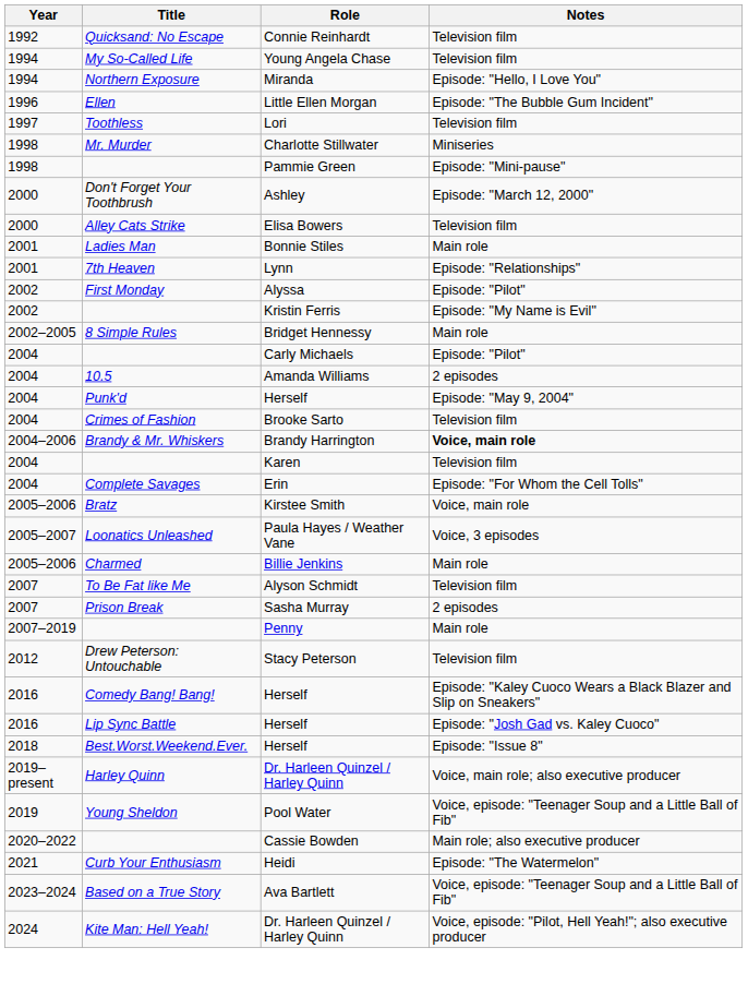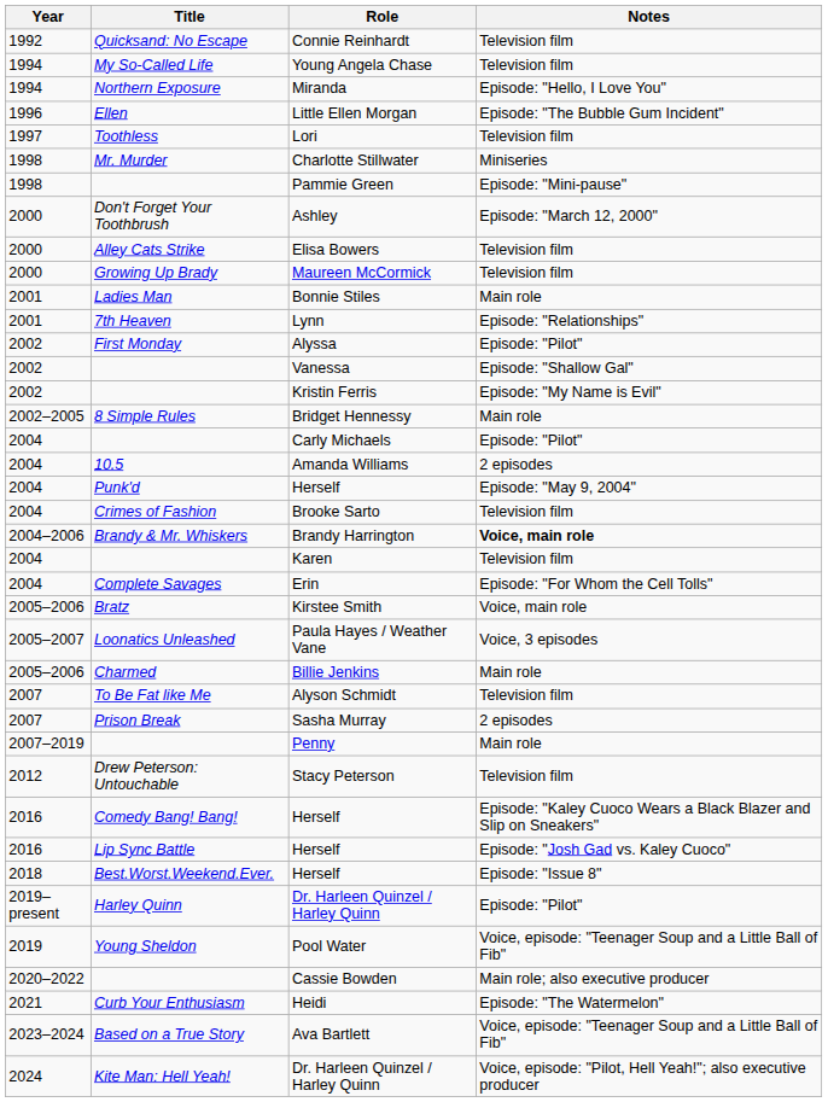 <table class="wikitable sortable">
 <tr>
 <th>Year</th>
 <th>Title</th>
 <th>Role</th>
 <th class="unsortable">Notes</th>
 </tr>
 <tr>
 <td>1992</td>
 <td><em><a href='#'>Quicksand: No Escape</a></em></td>
 <td>Connie Reinhardt</td>
 <td>Television film</td>
 </tr>
 <tr>
 <td>1994</td>
 <td><em><a href='#'>My So-Called Life</a></em></td>
 <td>Young Angela Chase</td>
 <td>Television film</td>
 </tr>
 <tr>
 <td>1994</td>
 <td><em><a href='#'>Northern Exposure</a></em></td>
 <td>Miranda</td>
 <td>Episode: "Hello, I Love You"</td>
 </tr>
 <tr>
 <td>1996</td>
 <td><em><a href='#'>Ellen</a></em></td>
 <td>Little Ellen Morgan</td>
 <td>Episode: "The Bubble Gum Incident"</td>
 </tr>
 <tr>
 <td>1997</td>
 <td><em><a href='#'>Toothless</a></em></td>
 <td>Lori</td>
 <td>Television film</td>
 </tr>
 <tr>
 <td>1998</td>
 <td><em><a href='#'>Mr. Murder</a></em></td>
 <td>Charlotte Stillwater</td>
 <td>Miniseries</td>
 </tr>
 <tr>
 <td>1998</td>
 <td><em></em></td>
 <td>Pammie Green</td>
 <td>Episode: "Mini-pause"</td>
 </tr>
 <tr>
 <td>2000</td>
 <td><em>Don't Forget Your Toothbrush</em></td>
 <td>Ashley</td>
 <td>Episode: "March 12, 2000"</td>
 </tr>
 <tr>
 <td>2000</td>
 <td><em><a href='#'>Alley Cats Strike</a></em></td>
 <td>Elisa Bowers</td>
 <td>Television film</td>
 </tr>
 <tr>
+<td>2000</td>
+<td><em><a href='#'>Growing Up Brady</a></em></td>
+<td><a href='#'>Maureen McCormick</a></td>
+<td>Television film</td>
+</tr>
+<tr>
 <td>2001</td>
 <td><em><a href='#'>Ladies Man</a></em></td>
 <td>Bonnie Stiles</td>
 <td>Main role</td>
 </tr>
 <tr>
 <td>2001</td>
 <td><em><a href='#'>7th Heaven</a></em></td>
 <td>Lynn</td>
 <td>Episode: "Relationships"</td>
 </tr>
 <tr>
 <td>2002</td>
 <td><em><a href='#'>First Monday</a></em></td>
 <td>Alyssa</td>
 <td>Episode: "Pilot"</td>
+</tr>
+<tr>
+<td>2002</td>
+<td><em></em></td>
+<td>Vanessa</td>
+<td>Episode: "Shallow Gal"</td>
 </tr>
 <tr>
 <td>2002</td>
 <td><em></em></td>
 <td>Kristin Ferris</td>
 <td>Episode: "My Name is Evil"</td>
 </tr>
 <tr>
 <td>2002–2005</td>
 <td><em><a href='#'>8 Simple Rules</a></em></td>
 <td>Bridget Hennessy</td>
 <td>Main role</td>
 </tr>
 <tr>
 <td>2004</td>
 <td><em></em></td>
 <td>Carly Michaels</td>
 <td>Episode: "Pilot"</td>
 </tr>
 <tr>
 <td>2004</td>
 <td><em><a href='#'>10.5</a></em></td>
 <td>Amanda Williams</td>
 <td>2 episodes</td>
 </tr>
 <tr>
 <td>2004</td>
 <td><em><a href='#'>Punk'd</a></em></td>
 <td>Herself</td>
 <td>Episode: "May 9, 2004"</td>
 </tr>
 <tr>
 <td>2004</td>
 <td><em><a href='#'>Crimes of Fashion</a></em></td>
 <td>Brooke Sarto</td>
 <td>Television film</td>
 </tr>
 <tr>
 <td>2004–2006</td>
 <td><em><a href='#'>Brandy & Mr. Whiskers</a></em></td>
 <td>Brandy Harrington</td>
 <td><strong>Voice, main role</strong></td>
 </tr>
 <tr>
 <td>2004</td>
 <td><em></em></td>
 <td>Karen</td>
 <td>Television film</td>
 </tr>
 <tr>
 <td>2004</td>
 <td><em><a href='#'>Complete Savages</a></em></td>
 <td>Erin</td>
 <td>Episode: "For Whom the Cell Tolls"</td>
 </tr>
 <tr>
 <td>2005–2006</td>
 <td><em><a href='#'>Bratz</a></em></td>
 <td>Kirstee Smith</td>
 <td>Voice, main role</td>
 </tr>
 <tr>
 <td>2005–2007</td>
 <td><em><a href='#'>Loonatics Unleashed</a></em></td>
 <td>Paula Hayes / Weather Vane</td>
 <td>Voice, 3 episodes</td>
 </tr>
 <tr>
 <td>2005–2006</td>
 <td><em><a href='#'>Charmed</a></em></td>
 <td><a href='#'>Billie Jenkins</a></td>
 <td>Main role</td>
 </tr>
 <tr>
 <td>2007</td>
 <td><em><a href='#'>To Be Fat like Me</a></em></td>
 <td>Alyson Schmidt</td>
 <td>Television film</td>
 </tr>
 <tr>
 <td>2007</td>
 <td><em><a href='#'>Prison Break</a></em></td>
 <td>Sasha Murray</td>
 <td>2 episodes</td>
 </tr>
 <tr>
 <td>2007–2019</td>
 <td><em></em></td>
 <td><a href='#'>Penny</a></td>
 <td>Main role</td>
 </tr>
 <tr>
 <td>2012</td>
 <td><em>Drew Peterson: Untouchable</em></td>
 <td>Stacy Peterson</td>
 <td>Television film</td>
 </tr>
 <tr>
 <td>2016</td>
 <td><em><a href='#'>Comedy Bang! Bang!</a></em></td>
 <td>Herself</td>
 <td>Episode: "Kaley Cuoco Wears a Black Blazer and Slip on Sneakers"</td>
 </tr>
 <tr>
 <td>2016</td>
 <td><em><a href='#'>Lip Sync Battle</a></em></td>
 <td>Herself</td>
 <td>Episode: "<a href='#'>Josh Gad</a> vs. Kaley Cuoco"</td>
 </tr>
 <tr>
 <td>2018</td>
 <td><em><a href='#'>Best.Worst.Weekend.Ever.</a></em></td>
 <td>Herself</td>
 <td>Episode: "Issue 8"</td>
 </tr>
 <tr>
 <td>2019–present</td>
 <td><em><a href='#'>Harley Quinn</a></em></td>
 <td><a href='#'>Dr. Harleen Quinzel / Harley Quinn</a></td>
-<td>Voice, main role; also executive producer</td>
+<td>Episode: "Pilot"</td>
 </tr>
 <tr>
 <td>2019</td>
 <td><em><a href='#'>Young Sheldon</a></em></td>
 <td>Pool Water</td>
 <td>Voice, episode: "Teenager Soup and a Little Ball of Fib"</td>
 </tr>
 <tr>
 <td>2020–2022</td>
 <td><em></em></td>
 <td>Cassie Bowden</td>
 <td>Main role; also executive producer</td>
 </tr>
 <tr>
 <td>2021</td>
 <td><em><a href='#'>Curb Your Enthusiasm</a></em></td>
 <td>Heidi</td>
 <td>Episode: "The Watermelon"</td>
 </tr>
 <tr>
 <td>2023–2024</td>
 <td><em><a href='#'>Based on a True Story</a></em></td>
 <td>Ava Bartlett</td>
 <td>Voice, episode: "Teenager Soup and a Little Ball of Fib"</td>
 </tr>
 <tr>
 <td>2024</td>
 <td><em><a href='#'>Kite Man: Hell Yeah!</a></em></td>
 <td>Dr. Harleen Quinzel / Harley Quinn</td>
 <td>Voice, episode: "Pilot, Hell Yeah!"; also executive producer</td>
 </tr>
 </table>
